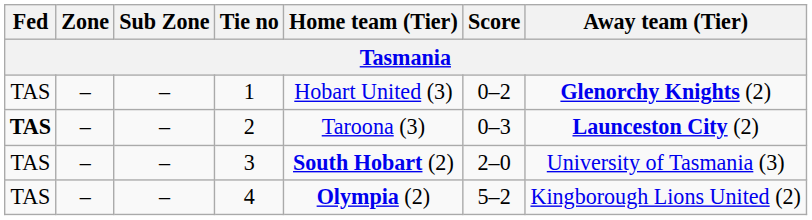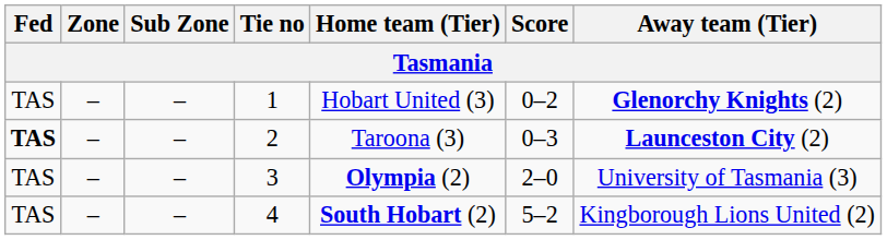 <table class="wikitable" style="text-align:center">
 <tr>
 <th>Fed</th>
 <th>Zone</th>
 <th>Sub Zone</th>
 <th>Tie no</th>
 <th>Home team (Tier)</th>
 <th>Score</th>
 <th>Away team (Tier)</th>
 </tr>
 <tr>
 <th colspan=7><a href='#'>Tasmania</a></th>
 </tr>
 <tr>
 <td>TAS</td>
 <td>–</td>
 <td>–</td>
 <td>1</td>
 <td><a href='#'>Hobart United</a> (3)</td>
 <td>0–2</td>
 <td><strong><a href='#'>Glenorchy Knights</a></strong> (2)</td>
 </tr>
 <tr>
 <td><strong>TAS</strong></td>
 <td>–</td>
 <td>–</td>
 <td>2</td>
 <td><a href='#'>Taroona</a> (3)</td>
 <td>0–3</td>
 <td><strong><a href='#'>Launceston City</a></strong> (2)</td>
 </tr>
 <tr>
 <td>TAS</td>
 <td>–</td>
 <td>–</td>
 <td>3</td>
-<td><strong><a href='#'>South Hobart</a></strong> (2)</td>
+<td><strong><a href='#'>Olympia</a></strong> (2)</td>
 <td>2–0</td>
 <td><a href='#'>University of Tasmania</a> (3)</td>
 </tr>
 <tr>
 <td>TAS</td>
 <td>–</td>
 <td>–</td>
 <td>4</td>
-<td><strong><a href='#'>Olympia</a></strong> (2)</td>
+<td><strong><a href='#'>South Hobart</a></strong> (2)</td>
 <td>5–2</td>
 <td><a href='#'>Kingborough Lions United</a> (2)</td>
 </tr>
 </table>
